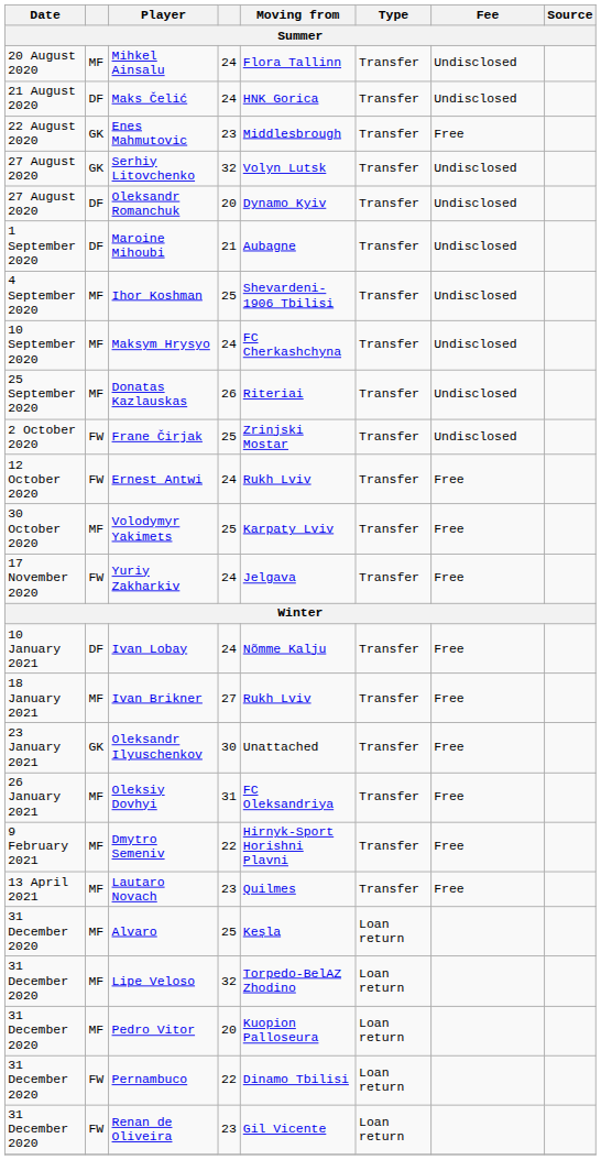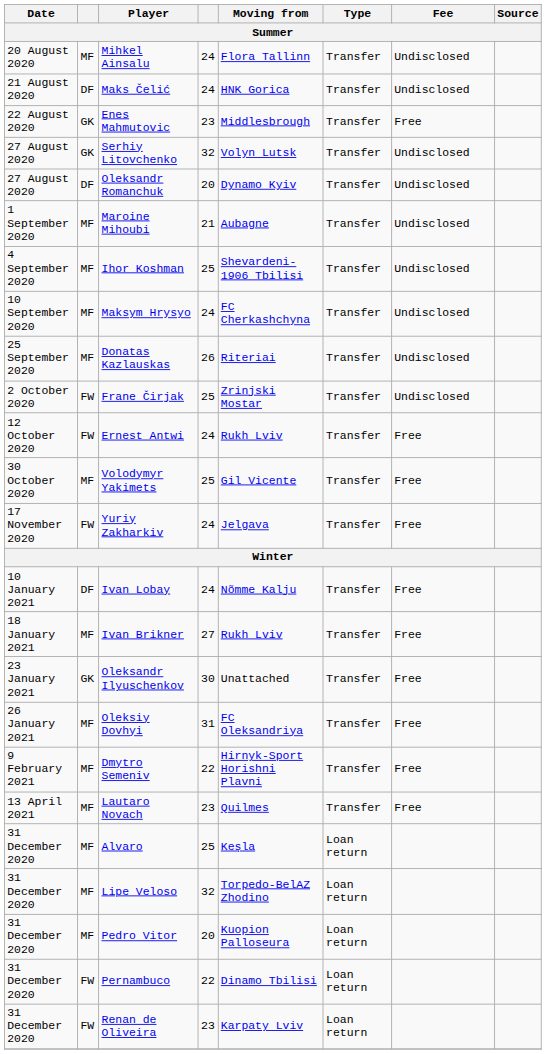 <table class="wikitable sortable">
 <tr>
 <th style="width:115px;">Date</th>
 <th style="width:30px;"></th>
 <th style="width:180px;">Player</th>
 <th style="width:20px;"></th>
 <th style="width:180px;">Moving from</th>
 <th style="width:120px;" class="unsortable">Type</th>
 <th style="width:250px;" class="unsortable">Fee</th>
 <th style="width:20px;">Source</th>
 </tr>
 <tr>
 <th colspan=8>Summer</th>
 </tr>
 <tr>
 <td>20 August 2020</td>
 <td>MF</td>
 <td> <a href='#'>Mihkel Ainsalu</a></td>
 <td>24</td>
 <td> <a href='#'>Flora Tallinn</a></td>
 <td>Transfer</td>
 <td>Undisclosed</td>
 <td></td>
 </tr>
 <tr>
 <td>21 August 2020</td>
 <td>DF</td>
 <td> <a href='#'>Maks Čelić</a></td>
 <td>24</td>
 <td> <a href='#'>HNK Gorica</a></td>
 <td>Transfer</td>
 <td>Undisclosed</td>
 <td></td>
 </tr>
 <tr>
 <td>22 August 2020</td>
 <td>GK</td>
 <td> <a href='#'>Enes Mahmutovic</a></td>
 <td>23</td>
 <td> <a href='#'>Middlesbrough</a></td>
 <td>Transfer</td>
 <td>Free</td>
 <td></td>
 </tr>
 <tr>
 <td>27 August 2020</td>
 <td>GK</td>
 <td> <a href='#'>Serhiy Litovchenko</a></td>
 <td>32</td>
 <td> <a href='#'>Volyn Lutsk</a></td>
 <td>Transfer</td>
 <td>Undisclosed</td>
 <td></td>
 </tr>
 <tr>
 <td>27 August 2020</td>
 <td>DF</td>
 <td> <a href='#'>Oleksandr Romanchuk</a></td>
 <td>20</td>
 <td> <a href='#'>Dynamo Kyiv</a></td>
 <td>Transfer</td>
 <td>Undisclosed</td>
 <td></td>
 </tr>
 <tr>
 <td>1 September 2020</td>
-<td>DF</td>
+<td>MF</td>
 <td> <a href='#'>Maroine Mihoubi</a></td>
 <td>21</td>
 <td> <a href='#'>Aubagne</a></td>
 <td>Transfer</td>
 <td>Undisclosed</td>
 <td></td>
 </tr>
 <tr>
 <td>4 September 2020</td>
 <td>MF</td>
 <td> <a href='#'>Ihor Koshman</a></td>
 <td>25</td>
 <td> <a href='#'>Shevardeni-1906 Tbilisi</a></td>
 <td>Transfer</td>
 <td>Undisclosed</td>
 <td></td>
 </tr>
 <tr>
 <td>10 September 2020</td>
 <td>MF</td>
 <td> <a href='#'>Maksym Hrysyo</a></td>
 <td>24</td>
 <td> <a href='#'>FC Cherkashchyna</a></td>
 <td>Transfer</td>
 <td>Undisclosed</td>
 <td></td>
 </tr>
 <tr>
 <td>25 September 2020</td>
 <td>MF</td>
 <td> <a href='#'>Donatas Kazlauskas</a></td>
 <td>26</td>
 <td> <a href='#'>Riteriai</a></td>
 <td>Transfer</td>
 <td>Undisclosed</td>
 <td></td>
 </tr>
 <tr>
 <td>2 October 2020</td>
 <td>FW</td>
 <td> <a href='#'>Frane Čirjak</a></td>
 <td>25</td>
 <td> <a href='#'>Zrinjski Mostar</a></td>
 <td>Transfer</td>
 <td>Undisclosed</td>
 <td></td>
 </tr>
 <tr>
 <td>12 October 2020</td>
 <td>FW</td>
 <td> <a href='#'>Ernest Antwi</a></td>
 <td>24</td>
 <td> <a href='#'>Rukh Lviv</a></td>
 <td>Transfer</td>
 <td>Free</td>
 <td></td>
 </tr>
 <tr>
 <td>30 October 2020</td>
 <td>MF</td>
 <td> <a href='#'>Volodymyr Yakimets</a></td>
 <td>25</td>
-<td> <a href='#'>Karpaty Lviv</a></td>
+<td> <a href='#'>Gil Vicente</a></td>
 <td>Transfer</td>
 <td>Free</td>
 <td></td>
 </tr>
 <tr>
 <td>17 November 2020</td>
 <td>FW</td>
 <td> <a href='#'>Yuriy Zakharkiv</a></td>
 <td>24</td>
 <td> <a href='#'>Jelgava</a></td>
 <td>Transfer</td>
 <td>Free</td>
 <td></td>
 </tr>
 <tr>
 <th colspan=8>Winter</th>
 </tr>
 <tr>
 <td>10 January 2021</td>
 <td>DF</td>
 <td> <a href='#'>Ivan Lobay</a></td>
 <td>24</td>
 <td> <a href='#'>Nõmme Kalju</a></td>
 <td>Transfer</td>
 <td>Free</td>
 <td></td>
 </tr>
 <tr>
 <td>18 January 2021</td>
 <td>MF</td>
 <td> <a href='#'>Ivan Brikner</a></td>
 <td>27</td>
 <td> <a href='#'>Rukh Lviv</a></td>
 <td>Transfer</td>
 <td>Free</td>
 <td></td>
 </tr>
 <tr>
 <td>23 January 2021</td>
 <td>GK</td>
 <td> <a href='#'>Oleksandr Ilyuschenkov</a></td>
 <td>30</td>
 <td>Unattached</td>
 <td>Transfer</td>
 <td>Free</td>
 <td></td>
 </tr>
 <tr>
 <td>26 January 2021</td>
 <td>MF</td>
 <td> <a href='#'>Oleksiy Dovhyi</a></td>
 <td>31</td>
 <td> <a href='#'>FC Oleksandriya</a></td>
 <td>Transfer</td>
 <td>Free</td>
 <td></td>
 </tr>
 <tr>
 <td>9 February 2021</td>
 <td>MF</td>
 <td> <a href='#'>Dmytro Semeniv</a></td>
 <td>22</td>
 <td> <a href='#'>Hirnyk-Sport Horishni Plavni</a></td>
 <td>Transfer</td>
 <td>Free</td>
 <td></td>
 </tr>
 <tr>
 <td>13 April 2021</td>
 <td>MF</td>
 <td> <a href='#'>Lautaro Novach</a></td>
 <td>23</td>
 <td> <a href='#'>Quilmes</a></td>
 <td>Transfer</td>
 <td>Free</td>
 <td></td>
 </tr>
 <tr>
 <td>31 December 2020</td>
 <td>MF</td>
 <td> <a href='#'>Alvaro</a></td>
 <td>25</td>
 <td> <a href='#'>Keşla</a></td>
 <td>Loan return</td>
 <td></td>
 <td></td>
 </tr>
 <tr>
 <td>31 December 2020</td>
 <td>MF</td>
 <td> <a href='#'>Lipe Veloso</a></td>
 <td>32</td>
 <td> <a href='#'>Torpedo-BelAZ Zhodino</a></td>
 <td>Loan return</td>
 <td></td>
 <td></td>
 </tr>
 <tr>
 <td>31 December 2020</td>
 <td>MF</td>
 <td> <a href='#'>Pedro Vitor</a></td>
 <td>20</td>
 <td> <a href='#'>Kuopion Palloseura</a></td>
 <td>Loan return</td>
 <td></td>
 <td></td>
 </tr>
 <tr>
 <td>31 December 2020</td>
 <td>FW</td>
 <td> <a href='#'>Pernambuco</a></td>
 <td>22</td>
 <td> <a href='#'>Dinamo Tbilisi</a></td>
 <td>Loan return</td>
 <td></td>
 <td></td>
 </tr>
 <tr>
 <td>31 December 2020</td>
 <td>FW</td>
 <td> <a href='#'>Renan de Oliveira</a></td>
 <td>23</td>
-<td> <a href='#'>Gil Vicente</a></td>
+<td> <a href='#'>Karpaty Lviv</a></td>
 <td>Loan return</td>
 <td></td>
 <td></td>
 </tr>
 <tr>
 </tr>
 </table>
